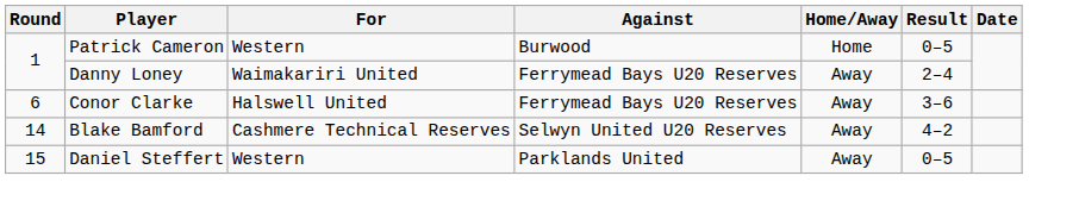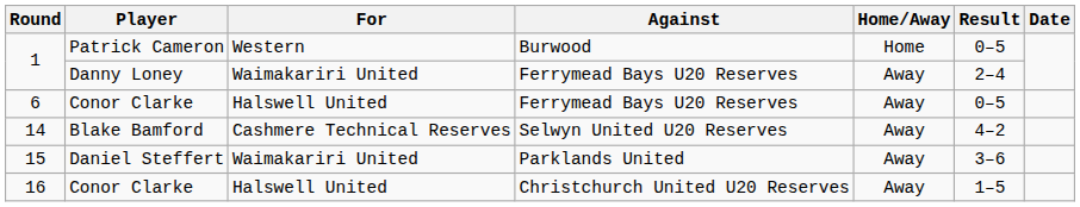 <table class="wikitable">
 <tr>
 <th>Round</th>
 <th>Player</th>
 <th>For</th>
 <th>Against</th>
 <th>Home/Away</th>
 <th style="text-align:center">Result</th>
 <th>Date</th>
 </tr>
 <tr>
 <td style="text-align:center" rowspan=2>1</td>
 <td>Patrick Cameron</td>
 <td>Western</td>
 <td>Burwood</td>
 <td style="text-align:center">Home</td>
 <td style="text-align:center">0–5</td>
 <td rowspan=2></td>
 </tr>
 <tr>
 <td>Danny Loney</td>
 <td>Waimakariri United</td>
 <td>Ferrymead Bays U20 Reserves</td>
 <td style="text-align:center">Away</td>
 <td style="text-align:center">2–4</td>
 </tr>
 <tr>
 <td style="text-align:center">6</td>
 <td>Conor Clarke</td>
 <td>Halswell United</td>
 <td>Ferrymead Bays U20 Reserves</td>
 <td style="text-align:center">Away</td>
-<td style="text-align:center">3–6</td>
+<td style="text-align:center">0–5</td>
 <td></td>
 </tr>
 <tr>
 <td style="text-align:center">14</td>
 <td>Blake Bamford</td>
 <td>Cashmere Technical Reserves</td>
 <td>Selwyn United U20 Reserves</td>
 <td style="text-align:center">Away</td>
 <td style="text-align:center">4–2</td>
 <td></td>
 </tr>
 <tr>
 <td style="text-align:center">15</td>
 <td>Daniel Steffert</td>
-<td>Western</td>
+<td>Waimakariri United</td>
 <td>Parklands United</td>
 <td style="text-align:center">Away</td>
-<td style="text-align:center">0–5</td>
+<td style="text-align:center">3–6</td>
+<td></td>
+</tr>
+<tr>
+<td style="text-align:center">16</td>
+<td>Conor Clarke</td>
+<td>Halswell United</td>
+<td>Christchurch United U20 Reserves</td>
+<td style="text-align:center">Away</td>
+<td style="text-align:center">1–5</td>
 <td></td>
 </tr>
 </table>
